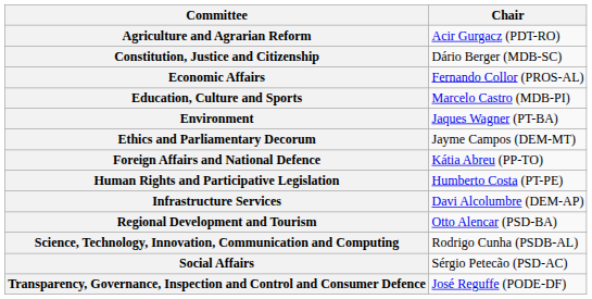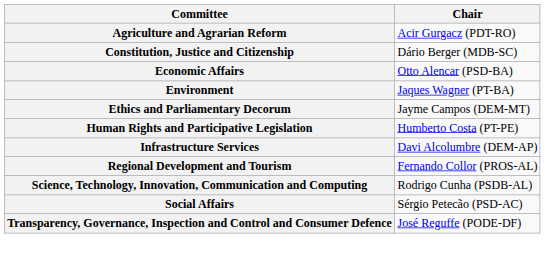 <table class="wikitable sortable plainrowheaders">
 <tr>
 <th>Committee</th>
 <th>Chair</th>
 </tr>
 <tr>
 <th>Agriculture and Agrarian Reform</th>
 <td><a href='#'>Acir Gurgacz</a> (PDT-RO)</td>
 </tr>
 <tr>
 <th>Constitution, Justice and Citizenship</th>
 <td>Dário Berger (MDB-SC)</td>
 </tr>
 <tr>
 <th>Economic Affairs</th>
-<td><a href='#'>Fernando Collor</a> (PROS-AL)</td>
-</tr>
-<tr>
-<th>Education, Culture and Sports</th>
-<td><a href='#'>Marcelo Castro</a> (MDB-PI)</td>
+<td><a href='#'>Otto Alencar</a> (PSD-BA)</td>
 </tr>
 <tr>
 <th>Environment</th>
 <td><a href='#'>Jaques Wagner</a> (PT-BA)</td>
 </tr>
 <tr>
 <th>Ethics and Parliamentary Decorum</th>
 <td>Jayme Campos (DEM-MT)</td>
-</tr>
-<tr>
-<th>Foreign Affairs and National Defence</th>
-<td><a href='#'>Kátia Abreu</a> (PP-TO)</td>
 </tr>
 <tr>
 <th>Human Rights and Participative Legislation</th>
 <td><a href='#'>Humberto Costa</a> (PT-PE)</td>
 </tr>
 <tr>
 <th>Infrastructure Services</th>
 <td><a href='#'>Davi Alcolumbre</a> (DEM-AP)</td>
 </tr>
 <tr>
 <th>Regional Development and Tourism</th>
-<td><a href='#'>Otto Alencar</a> (PSD-BA)</td>
+<td><a href='#'>Fernando Collor</a> (PROS-AL)</td>
 </tr>
 <tr>
 <th>Science, Technology, Innovation, Communication and Computing</th>
 <td>Rodrigo Cunha (PSDB-AL)</td>
 </tr>
 <tr>
 <th>Social Affairs</th>
 <td>Sérgio Petecão (PSD-AC)</td>
 </tr>
 <tr>
 <th>Transparency, Governance, Inspection and Control and Consumer Defence</th>
 <td><a href='#'>José Reguffe</a> (PODE-DF)</td>
 </tr>
 </table>
